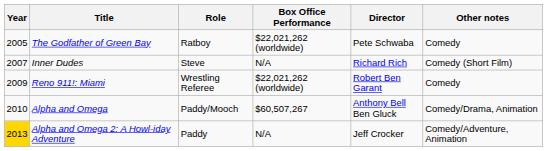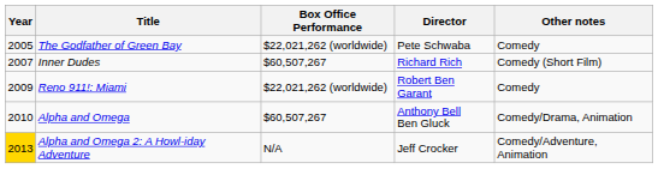 <table class="wikitable" style="font-size: 95%;">
 <tr>
 <th>Year</th>
 <th>Title</th>
-<th>Role</th>
 <th>Box Office Performance</th>
 <th>Director</th>
 <th>Other notes</th>
 </tr>
 <tr>
 <td>2005</td>
 <td><em><a href='#'>The Godfather of Green Bay</a></em></td>
-<td>Ratboy</td>
 <td>$22,021,262 (worldwide)</td>
 <td>Pete Schwaba</td>
 <td>Comedy</td>
 </tr>
 <tr>
 <td>2007</td>
 <td><em>Inner Dudes</em></td>
-<td>Steve</td>
-<td>N/A</td>
+<td>$60,507,267</td>
 <td><a href='#'>Richard Rich</a></td>
 <td>Comedy (Short Film)</td>
 </tr>
 <tr>
 <td>2009</td>
 <td><em><a href='#'>Reno 911!: Miami</a></em></td>
-<td>Wrestling Referee</td>
 <td>$22,021,262 (worldwide)</td>
 <td><a href='#'>Robert Ben Garant</a></td>
 <td>Comedy</td>
 </tr>
 <tr>
 <td>2010</td>
 <td><em><a href='#'>Alpha and Omega</a></em></td>
-<td>Paddy/Mooch</td>
 <td>$60,507,267</td>
 <td><a href='#'>Anthony Bell</a><br>Ben Gluck</td>
 <td>Comedy/Drama, Animation</td>
 </tr>
 <tr>
 <td style="background: gold;">2013</td>
 <td><em><a href='#'>Alpha and Omega 2: A Howl-iday Adventure</a></em></td>
-<td>Paddy</td>
 <td>N/A</td>
 <td>Jeff Crocker</td>
 <td>Comedy/Adventure, Animation</td>
 </tr>
 </table>
